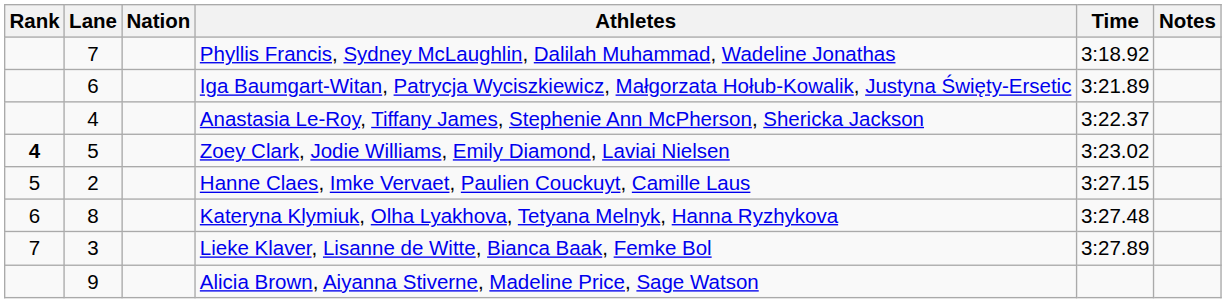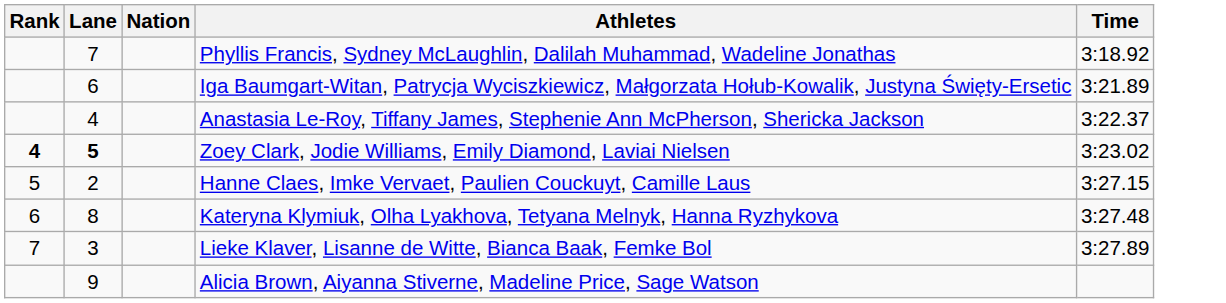 <table class="wikitable sortable" style="text-align:center; font-size:95%;">
 <tr>
 <th>Rank</th>
 <th>Lane</th>
 <th>Nation</th>
 <th>Athletes</th>
 <th>Time</th>
-<th>Notes</th>
 </tr>
 <tr>
 <td></td>
 <td>7</td>
 <td align=left></td>
 <td align=left><a href='#'>Phyllis Francis</a>, <a href='#'>Sydney McLaughlin</a>, <a href='#'>Dalilah Muhammad</a>, <a href='#'>Wadeline Jonathas</a></td>
 <td>3:18.92</td>
-<td></td>
 </tr>
 <tr>
 <td></td>
 <td>6</td>
 <td align=left></td>
 <td align=left><a href='#'>Iga Baumgart-Witan</a>, <a href='#'>Patrycja Wyciszkiewicz</a>, <a href='#'>Małgorzata Hołub-Kowalik</a>, <a href='#'>Justyna Święty-Ersetic</a></td>
 <td>3:21.89</td>
-<td><strong></strong></td>
 </tr>
 <tr>
 <td></td>
 <td>4</td>
 <td align=left></td>
 <td align=left><a href='#'>Anastasia Le-Roy</a>, <a href='#'>Tiffany James</a>, <a href='#'>Stephenie Ann McPherson</a>, <a href='#'>Shericka Jackson</a></td>
 <td>3:22.37</td>
-<td></td>
 </tr>
 <tr>
 <td><strong>4</strong></td>
-<td>5</td>
+<td><strong>5</strong></td>
 <td align=left></td>
 <td align=left><a href='#'>Zoey Clark</a>, <a href='#'>Jodie Williams</a>, <a href='#'>Emily Diamond</a>, <a href='#'>Laviai Nielsen</a></td>
 <td>3:23.02</td>
-<td></td>
 </tr>
 <tr>
 <td>5</td>
 <td>2</td>
 <td align=left></td>
 <td align=left><a href='#'>Hanne Claes</a>, <a href='#'>Imke Vervaet</a>, <a href='#'>Paulien Couckuyt</a>, <a href='#'>Camille Laus</a></td>
 <td>3:27.15</td>
-<td></td>
 </tr>
 <tr>
 <td>6</td>
 <td>8</td>
 <td align=left></td>
 <td align=left><a href='#'>Kateryna Klymiuk</a>, <a href='#'>Olha Lyakhova</a>, <a href='#'>Tetyana Melnyk</a>, <a href='#'>Hanna Ryzhykova</a></td>
 <td>3:27.48</td>
-<td></td>
 </tr>
 <tr>
 <td>7</td>
 <td>3</td>
 <td align=left></td>
 <td align=left><a href='#'>Lieke Klaver</a>, <a href='#'>Lisanne de Witte</a>, <a href='#'>Bianca Baak</a>, <a href='#'>Femke Bol</a></td>
 <td>3:27.89</td>
-<td></td>
 </tr>
 <tr>
 <td></td>
 <td>9</td>
 <td align=left></td>
 <td align=left><a href='#'>Alicia Brown</a>, <a href='#'>Aiyanna Stiverne</a>, <a href='#'>Madeline Price</a>, <a href='#'>Sage Watson</a></td>
 <td></td>
-<td></td>
 </tr>
 </table>
